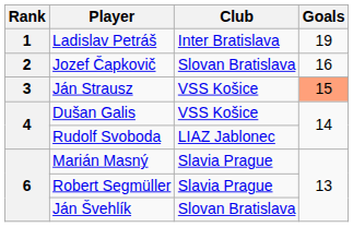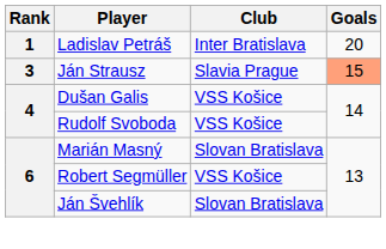 <table class="wikitable" style="text-align:center">
 <tr>
 <th>Rank</th>
 <th>Player</th>
 <th>Club</th>
 <th>Goals</th>
 </tr>
 <tr>
 <th>1</th>
 <td align="left"> <a href='#'>Ladislav Petráš</a></td>
 <td align="left"><a href='#'>Inter Bratislava</a></td>
-<td>19</td>
-</tr>
-<tr>
-<th>2</th>
-<td align="left"> <a href='#'>Jozef Čapkovič</a></td>
-<td align="left"><a href='#'>Slovan Bratislava</a></td>
-<td>16</td>
+<td>20</td>
 </tr>
 <tr>
 <th>3</th>
 <td align="left"> <a href='#'>Ján Strausz</a></td>
-<td align="left"><a href='#'>VSS Košice</a></td>
+<td align="left"><a href='#'>Slavia Prague</a></td>
 <td style="background: lightsalmon;">15</td>
 </tr>
 <tr>
 <th rowspan="2">4</th>
 <td align="left"> <a href='#'>Dušan Galis</a></td>
 <td align="left"><a href='#'>VSS Košice</a></td>
 <td rowspan="2">14</td>
 </tr>
 <tr>
 <td align="left"> <a href='#'>Rudolf Svoboda</a></td>
-<td align="left"><a href='#'>LIAZ Jablonec</a></td>
+<td align="left"><a href='#'>VSS Košice</a></td>
 </tr>
 <tr>
 <th rowspan="3">6</th>
 <td align="left"> <a href='#'>Marián Masný</a></td>
-<td align="left"><a href='#'>Slavia Prague</a></td>
+<td align="left"><a href='#'>Slovan Bratislava</a></td>
 <td rowspan="3">13</td>
 </tr>
 <tr>
 <td align="left"> <a href='#'>Robert Segmüller</a></td>
-<td align="left"><a href='#'>Slavia Prague</a></td>
+<td align="left"><a href='#'>VSS Košice</a></td>
 </tr>
 <tr>
 <td align="left"> <a href='#'>Ján Švehlík</a></td>
 <td align="left"><a href='#'>Slovan Bratislava</a></td>
 </tr>
 </table>
